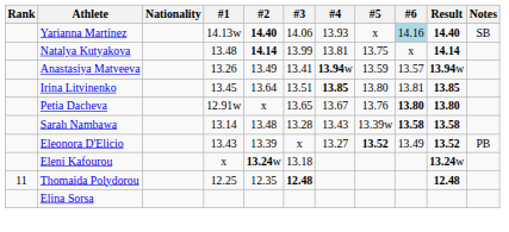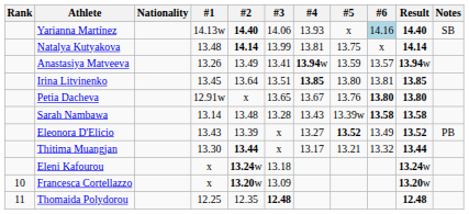 <table class="wikitable sortable" style="text-align:center">
 <tr>
 <th>Rank</th>
 <th>Athlete</th>
 <th>Nationality</th>
 <th>#1</th>
 <th>#2</th>
 <th>#3</th>
 <th>#4</th>
 <th>#5</th>
 <th>#6</th>
 <th>Result</th>
 <th>Notes</th>
 </tr>
 <tr>
 <td></td>
 <td align="left"><a href='#'>Yarianna Martínez</a></td>
 <td align=left></td>
 <td>14.13w</td>
 <td><strong>14.40</strong></td>
 <td>14.06</td>
 <td>13.93</td>
 <td>x</td>
 <td style="background: lightblue;">14.16</td>
 <td><strong>14.40</strong></td>
 <td>SB</td>
 </tr>
 <tr>
 <td></td>
 <td align="left"><a href='#'>Natalya Kutyakova</a></td>
 <td align=left></td>
 <td>13.48</td>
 <td><strong>14.14</strong></td>
 <td>13.99</td>
 <td>13.81</td>
 <td>13.75</td>
 <td>x</td>
 <td><strong>14.14</strong></td>
 <td></td>
 </tr>
 <tr>
 <td></td>
 <td align="left"><a href='#'>Anastasiya Matveeva</a></td>
 <td align=left></td>
 <td>13.26</td>
 <td>13.49</td>
 <td>13.41</td>
 <td><strong>13.94</strong>w</td>
 <td>13.59</td>
 <td>13.57</td>
 <td><strong>13.94</strong>w</td>
 <td></td>
 </tr>
 <tr>
 <td></td>
 <td align="left"><a href='#'>Irina Litvinenko</a></td>
 <td align=left></td>
 <td>13.45</td>
 <td>13.64</td>
 <td>13.51</td>
 <td><strong>13.85</strong></td>
 <td>13.80</td>
 <td>13.81</td>
 <td><strong>13.85</strong></td>
 <td></td>
 </tr>
 <tr>
 <td></td>
 <td align="left"><a href='#'>Petia Dacheva</a></td>
 <td align=left></td>
 <td>12.91w</td>
 <td>x</td>
 <td>13.65</td>
 <td>13.67</td>
 <td>13.76</td>
 <td><strong>13.80</strong></td>
 <td><strong>13.80</strong></td>
 <td></td>
 </tr>
 <tr>
 <td></td>
 <td align="left"><a href='#'>Sarah Nambawa</a></td>
 <td align=left></td>
 <td>13.14</td>
 <td>13.48</td>
 <td>13.28</td>
 <td>13.43</td>
 <td>13.39w</td>
 <td><strong>13.58</strong></td>
 <td><strong>13.58</strong></td>
 <td></td>
 </tr>
 <tr>
 <td></td>
 <td align="left"><a href='#'>Eleonora D'Elicio</a></td>
 <td align=left></td>
 <td>13.43</td>
 <td>13.39</td>
 <td>x</td>
 <td>13.27</td>
 <td><strong>13.52</strong></td>
 <td>13.49</td>
 <td><strong>13.52</strong></td>
 <td>PB</td>
 </tr>
 <tr>
 <td></td>
+<td align="left"><a href='#'>Thitima Muangjan</a></td>
+<td align=left></td>
+<td>13.30</td>
+<td><strong>13.44</strong></td>
+<td>x</td>
+<td>13.17</td>
+<td>13.21</td>
+<td>13.32</td>
+<td><strong>13.44</strong></td>
+<td></td>
+</tr>
+<tr>
+<td></td>
 <td align="left"><a href='#'>Eleni Kafourou</a></td>
 <td align=left></td>
 <td>x</td>
 <td><strong>13.24</strong>w</td>
 <td>13.18</td>
 <td></td>
 <td></td>
 <td></td>
 <td><strong>13.24</strong>w</td>
+<td></td>
+</tr>
+<tr>
+<td>10</td>
+<td align="left"><a href='#'>Francesca Cortellazzo</a></td>
+<td align=left></td>
+<td>x</td>
+<td><strong>13.20</strong>w</td>
+<td>13.09</td>
+<td></td>
+<td></td>
+<td></td>
+<td><strong>13.20</strong>w</td>
 <td></td>
 </tr>
 <tr>
 <td>11</td>
 <td align="left"><a href='#'>Thomaida Polydorou</a></td>
 <td align=left></td>
 <td>12.25</td>
 <td>12.35</td>
 <td><strong>12.48</strong></td>
 <td></td>
 <td></td>
 <td></td>
 <td><strong>12.48</strong></td>
 <td></td>
 </tr>
-<tr>
-<td></td>
-<td align="left"><a href='#'>Elina Sorsa</a></td>
-<td align=left></td>
-<td></td>
-<td></td>
-<td></td>
-<td></td>
-<td></td>
-<td></td>
-<td><strong></strong></td>
-<td></td>
-</tr>
 </table>
